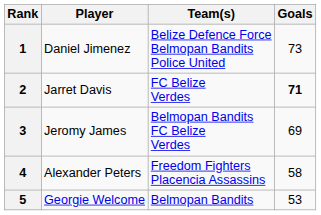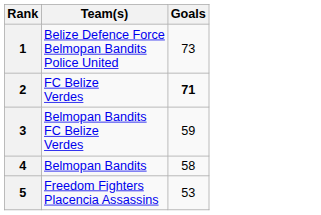 <table class="wikitable" style="text-align:center">
 <tr>
 <th>Rank</th>
-<th>Player</th>
 <th>Team(s)</th>
 <th>Goals</th>
 </tr>
 <tr>
 <th rowspan="1">1</th>
-<td align="left"> Daniel Jimenez</td>
 <td align="left"><a href='#'>Belize Defence Force</a> <br> <a href='#'>Belmopan Bandits</a> <br> <a href='#'>Police United</a></td>
 <td rowspan="1">73</td>
 </tr>
 <tr>
 <th rowspan="1">2</th>
-<td align="left"> Jarret Davis</td>
 <td align="left"><a href='#'>FC Belize</a> <br> <a href='#'>Verdes</a></td>
 <td rowspan="1"><strong>71</strong></td>
 </tr>
 <tr>
 <th rowspan="1">3</th>
-<td align="left"> Jeromy James</td>
 <td align="left"><a href='#'>Belmopan Bandits</a> <br> <a href='#'>FC Belize</a> <br> <a href='#'>Verdes</a></td>
-<td rowspan="1">69</td>
+<td rowspan="1">59</td>
 </tr>
 <tr>
 <th rowspan="1">4</th>
-<td align="left"> Alexander Peters</td>
-<td align="left"><a href='#'>Freedom Fighters</a> <br> <a href='#'>Placencia Assassins</a></td>
+<td align="left"><a href='#'>Belmopan Bandits</a></td>
 <td rowspan="1">58</td>
 </tr>
 <tr>
 <th rowspan="1">5</th>
-<td align="left"> <a href='#'>Georgie Welcome</a></td>
-<td align="left"><a href='#'>Belmopan Bandits</a></td>
+<td align="left"><a href='#'>Freedom Fighters</a> <br> <a href='#'>Placencia Assassins</a></td>
 <td rowspan="1">53</td>
 </tr>
 </table>
